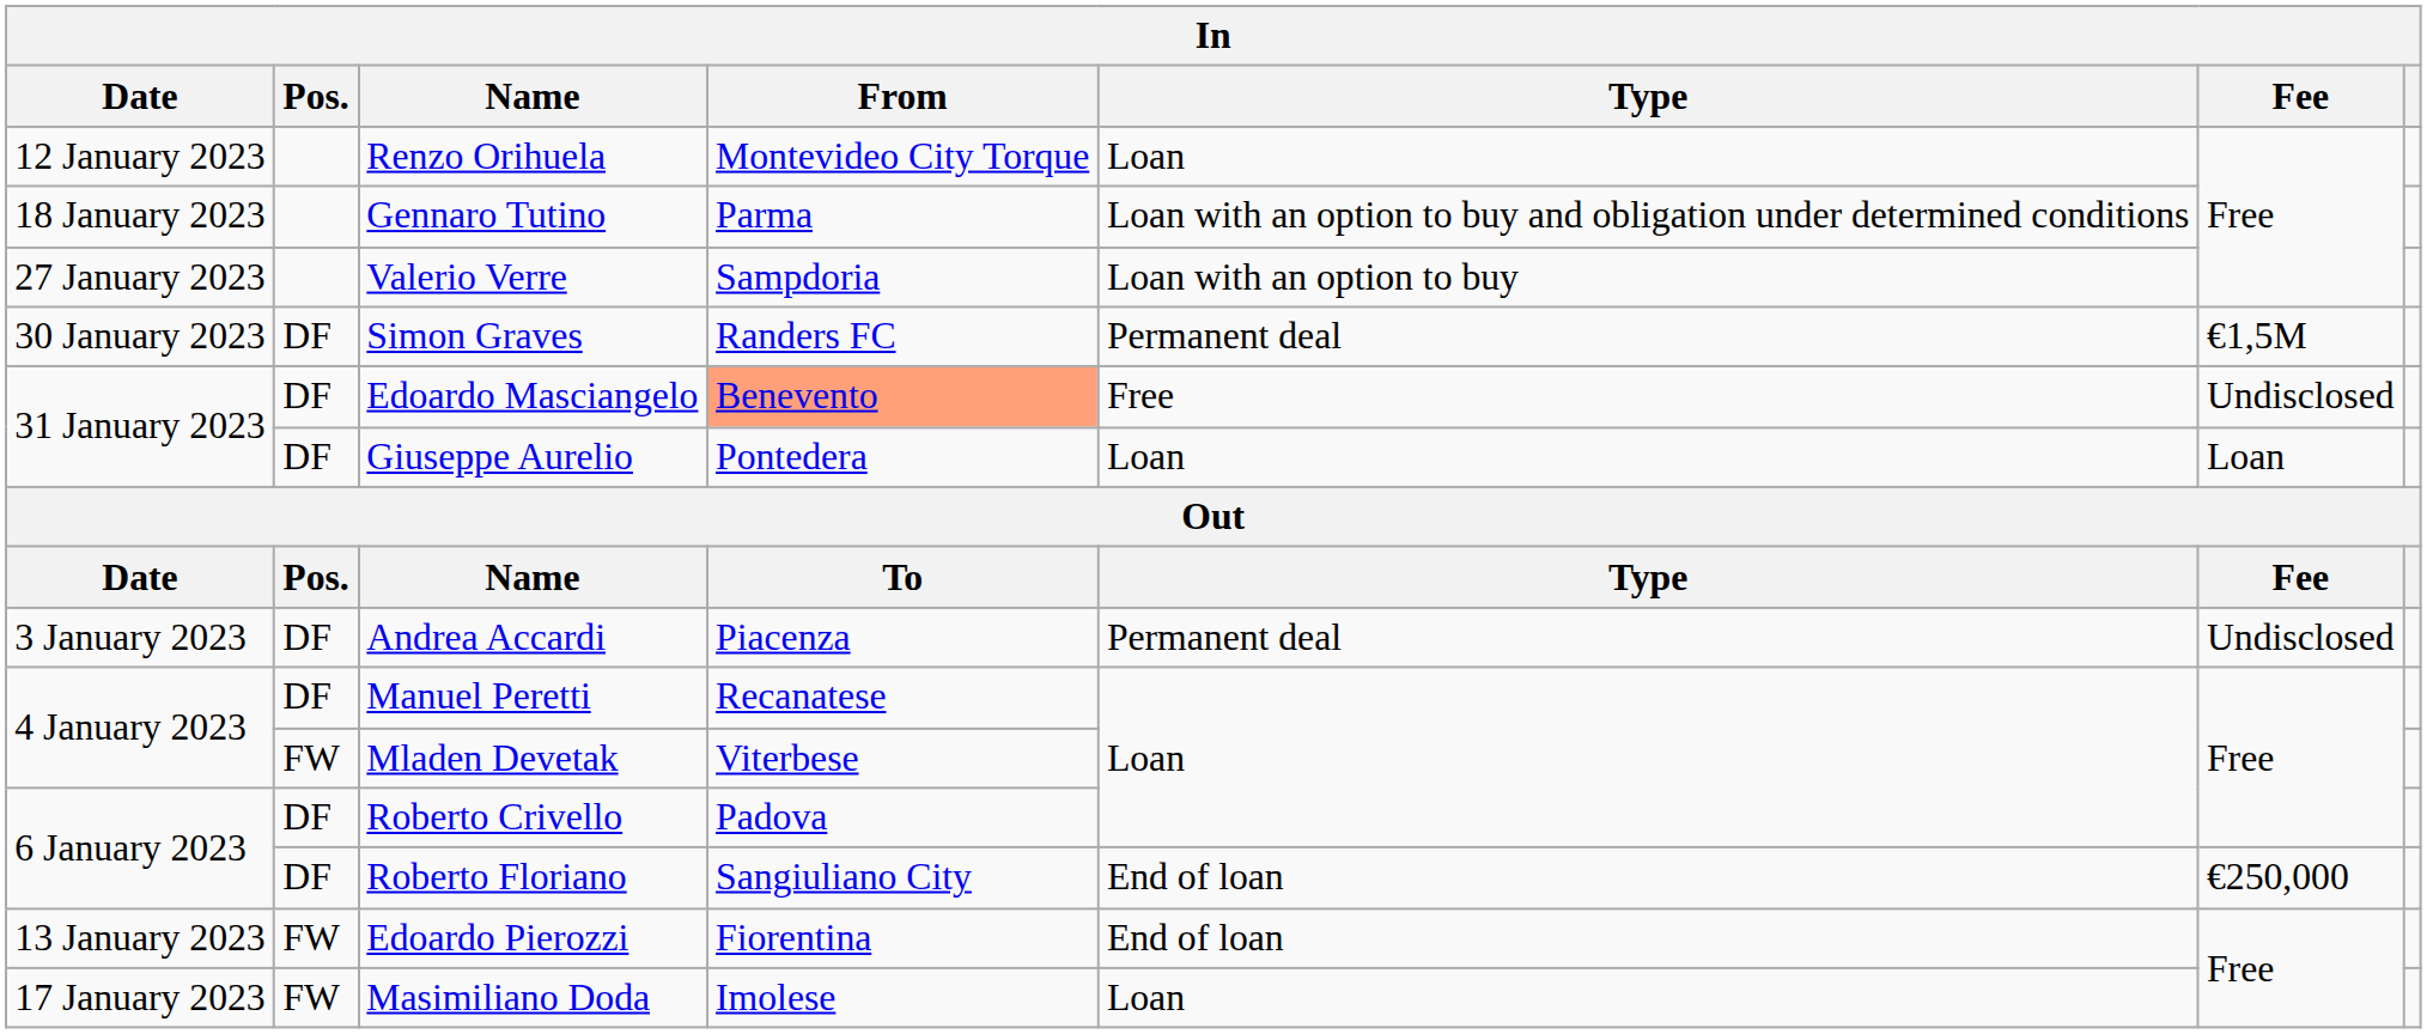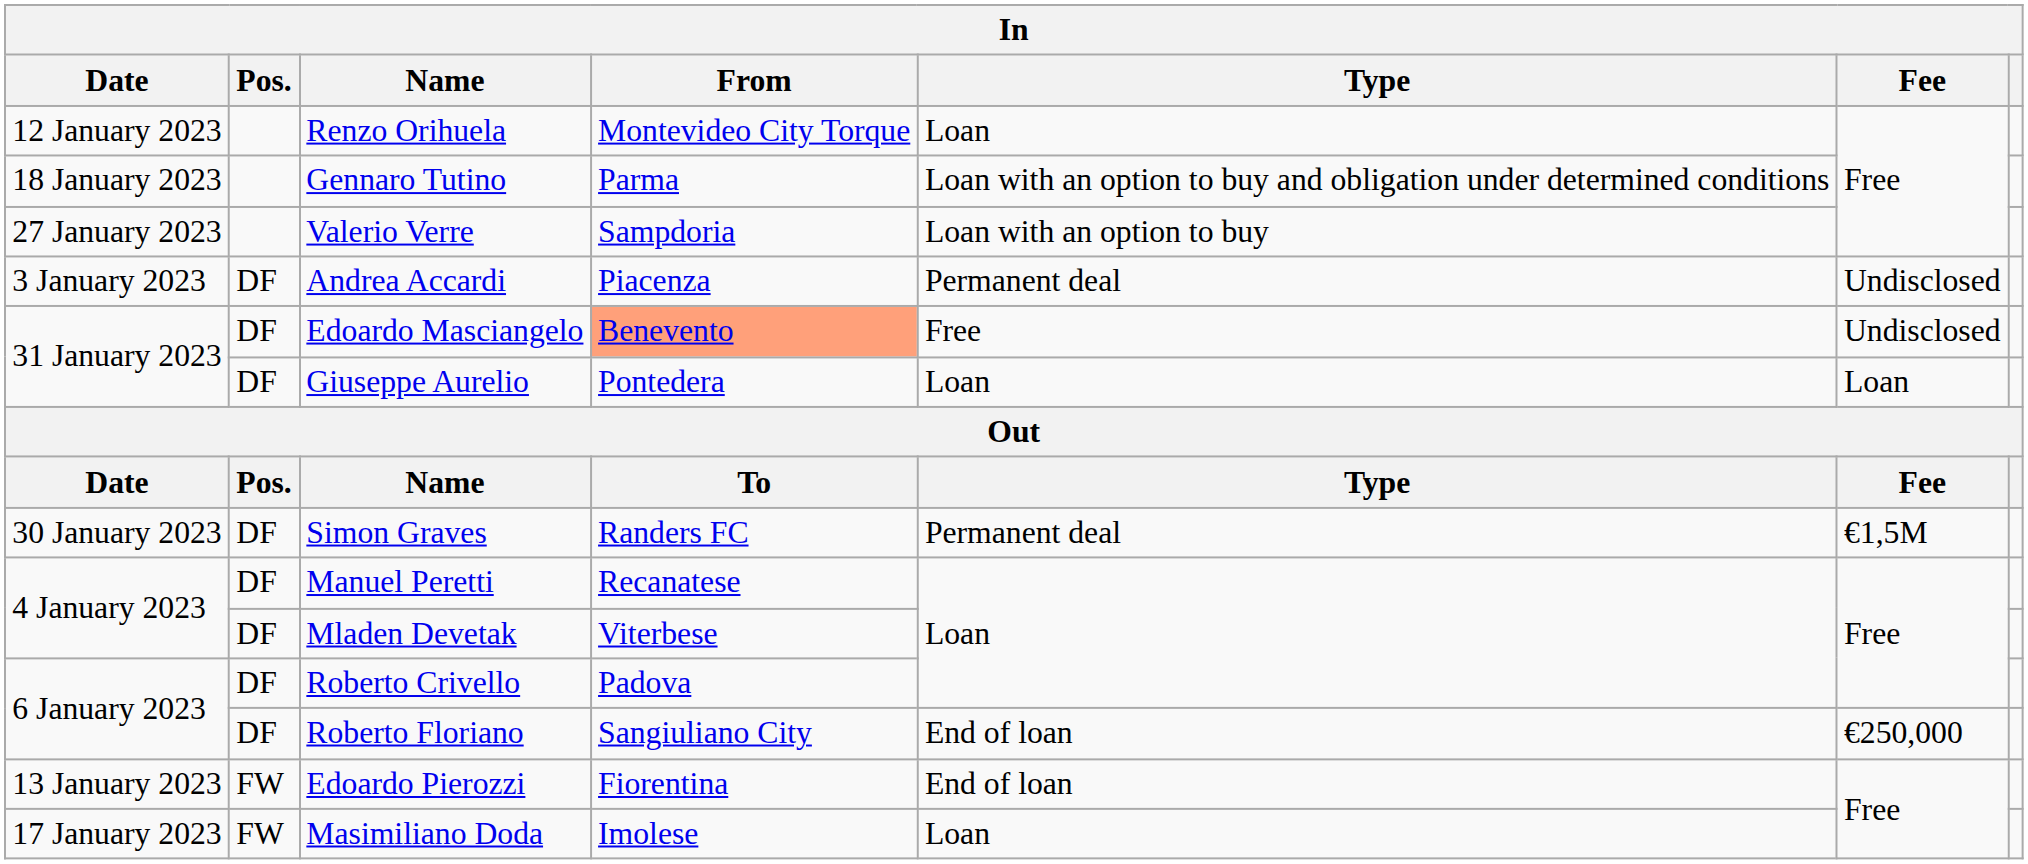 <table class="wikitable">
 <tr>
 <th colspan="7">In</th>
 </tr>
 <tr>
 <th>Date</th>
 <th>Pos.</th>
 <th>Name</th>
 <th>From</th>
 <th>Type</th>
 <th>Fee</th>
 <th></th>
 </tr>
 <tr>
 <td>12 January 2023</td>
 <td></td>
 <td> <a href='#'>Renzo Orihuela</a></td>
 <td> <a href='#'>Montevideo City Torque</a></td>
 <td>Loan</td>
 <td rowspan="3">Free</td>
 <td></td>
 </tr>
 <tr>
 <td>18 January 2023</td>
 <td></td>
 <td> <a href='#'>Gennaro Tutino</a></td>
 <td> <a href='#'>Parma</a></td>
 <td>Loan with an option to buy and obligation under determined conditions</td>
 <td></td>
 </tr>
 <tr>
 <td>27 January 2023</td>
 <td></td>
 <td> <a href='#'>Valerio Verre</a></td>
 <td> <a href='#'>Sampdoria</a></td>
 <td>Loan with an option to buy</td>
 <td></td>
 </tr>
 <tr>
-<td>30 January 2023</td>
+<td>3 January 2023</td>
 <td>DF</td>
-<td> <a href='#'>Simon Graves</a></td>
-<td> <a href='#'>Randers FC</a></td>
+<td> <a href='#'>Andrea Accardi</a></td>
+<td> <a href='#'>Piacenza</a></td>
 <td>Permanent deal</td>
-<td>€1,5M</td>
+<td>Undisclosed</td>
 <td></td>
 </tr>
 <tr>
 <td rowspan="2">31 January 2023</td>
 <td>DF</td>
 <td> <a href='#'>Edoardo Masciangelo</a></td>
 <td style="background: lightsalmon;"> <a href='#'>Benevento</a></td>
 <td>Free</td>
 <td>Undisclosed</td>
 <td></td>
 </tr>
 <tr>
 <td>DF</td>
 <td> <a href='#'>Giuseppe Aurelio</a></td>
 <td> <a href='#'>Pontedera</a></td>
 <td>Loan</td>
 <td>Loan</td>
 <td></td>
 </tr>
 <tr>
 <th colspan="7">Out</th>
 </tr>
 <tr>
 <th>Date</th>
 <th>Pos.</th>
 <th>Name</th>
 <th>To</th>
 <th>Type</th>
 <th>Fee</th>
 <th></th>
 </tr>
 <tr>
-<td>3 January 2023</td>
+<td>30 January 2023</td>
 <td>DF</td>
-<td> <a href='#'>Andrea Accardi</a></td>
-<td> <a href='#'>Piacenza</a></td>
+<td> <a href='#'>Simon Graves</a></td>
+<td> <a href='#'>Randers FC</a></td>
 <td>Permanent deal</td>
-<td>Undisclosed</td>
+<td>€1,5M</td>
 <td></td>
 </tr>
 <tr>
 <td rowspan="2">4 January 2023</td>
 <td>DF</td>
 <td> <a href='#'>Manuel Peretti</a></td>
 <td> <a href='#'>Recanatese</a></td>
 <td rowspan="3">Loan</td>
 <td rowspan="3">Free</td>
 <td></td>
 </tr>
 <tr>
-<td>FW</td>
+<td>DF</td>
 <td> <a href='#'>Mladen Devetak</a></td>
 <td> <a href='#'>Viterbese</a></td>
 <td></td>
 </tr>
 <tr>
 <td rowspan="2">6 January 2023</td>
 <td>DF</td>
 <td> <a href='#'>Roberto Crivello</a></td>
 <td> <a href='#'>Padova</a></td>
 <td></td>
 </tr>
 <tr>
 <td>DF</td>
 <td> <a href='#'>Roberto Floriano</a></td>
 <td> <a href='#'>Sangiuliano City</a></td>
 <td>End of loan</td>
 <td>€250,000</td>
 <td></td>
 </tr>
 <tr>
 <td>13 January 2023</td>
 <td>FW</td>
 <td> <a href='#'>Edoardo Pierozzi</a></td>
 <td> <a href='#'>Fiorentina</a></td>
 <td>End of loan</td>
 <td rowspan="2">Free</td>
 <td></td>
 </tr>
 <tr>
 <td>17 January 2023</td>
 <td>FW</td>
 <td> <a href='#'>Masimiliano Doda</a></td>
 <td> <a href='#'>Imolese</a></td>
 <td>Loan</td>
 <td></td>
 </tr>
 </table>
